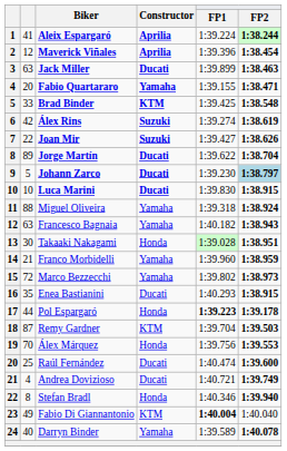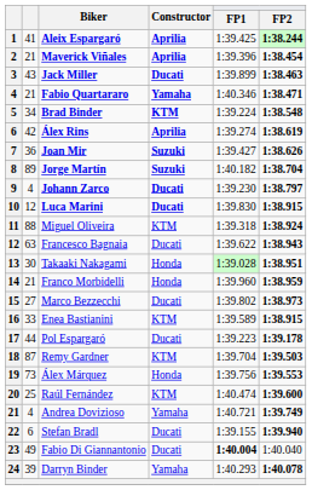 <table class="wikitable sortable" style="font-size: 85%;">
 <tr>
 <th rowspan="2"></th>
 <th rowspan="2"></th>
 <th rowspan="2">Biker</th>
 <th rowspan="2">Constructor</th>
 <th colspan="2" style="background:#eaecf0; text-align:center;"></th>
 </tr>
 <tr>
 <th scope="col">FP1</th>
 <th scope="col">FP2</th>
 </tr>
 <tr>
 <th scope="row">1</th>
 <td align="center">41</td>
 <td><strong> <a href='#'>Aleix Espargaró</a></strong></td>
 <td><strong> <a href='#'>Aprilia</a> </strong></td>
-<td>1:39.224</td>
+<td>1:39.425</td>
 <td style="background:#ccffcc;"><strong>1:38.244</strong></td>
 </tr>
 <tr>
 <th scope="row">2</th>
-<td align="center">12</td>
+<td align="center">21</td>
 <td><strong> <a href='#'>Maverick Viñales</a></strong></td>
 <td><strong> <a href='#'>Aprilia</a></strong></td>
 <td>1:39.396</td>
 <td><strong>1:38.454</strong></td>
 </tr>
 <tr>
 <th scope="row">3</th>
-<td align="center">63</td>
+<td align="center">43</td>
 <td><strong> <a href='#'>Jack Miller</a></strong></td>
 <td><strong><a href='#'>Ducati</a></strong></td>
 <td>1:39.899</td>
 <td><strong>1:38.463</strong></td>
 </tr>
 <tr>
 <th scope="row">4</th>
-<td align="center">20</td>
+<td align="center">21</td>
 <td><strong> <a href='#'>Fabio Quartararo</a></strong></td>
 <td><strong><a href='#'>Yamaha</a></strong></td>
-<td>1:39.155</td>
+<td>1:40.346</td>
 <td><strong>1:38.471</strong></td>
 </tr>
 <tr>
 <th scope="row">5</th>
-<td align="center">33</td>
+<td align="center">34</td>
 <td><strong> <a href='#'>Brad Binder</a></strong></td>
 <td><strong><a href='#'>KTM</a></strong></td>
-<td>1:39.425</td>
+<td>1:39.224</td>
 <td><strong>1:38.548</strong></td>
 </tr>
 <tr>
 <th scope="row">6</th>
 <td align="center">42</td>
 <td><strong> <a href='#'>Álex Rins</a></strong></td>
-<td><strong><a href='#'>Suzuki</a></strong></td>
+<td><strong> <a href='#'>Aprilia</a> </strong></td>
 <td>1:39.274</td>
 <td><strong>1:38.619</strong></td>
 </tr>
 <tr>
 <th scope="row">7</th>
-<td align="center">22</td>
+<td align="center">36</td>
 <td><strong> <a href='#'>Joan Mir</a></strong></td>
 <td><strong><a href='#'>Suzuki</a></strong></td>
 <td>1:39.427</td>
 <td><strong>1:38.626</strong></td>
 </tr>
 <tr>
 <th scope="row">8</th>
 <td align="center">89</td>
 <td><strong> <a href='#'>Jorge Martín</a></strong></td>
-<td><strong><a href='#'>Ducati</a></strong></td>
-<td>1:39.622</td>
+<td><strong><a href='#'>Suzuki</a></strong></td>
+<td>1:40.182</td>
 <td><strong>1:38.704</strong></td>
 </tr>
 <tr>
 <th scope="row">9</th>
-<td align="center">5</td>
+<td align="center">4</td>
 <td><strong> <a href='#'>Johann Zarco</a></strong></td>
 <td><strong><a href='#'>Ducati</a></strong></td>
 <td>1:39.230</td>
-<td style="background: lightblue;"><strong>1:38.797</strong></td>
+<td><strong>1:38.797</strong></td>
 </tr>
 <tr>
 <th scope="row">10</th>
-<td align="center">10</td>
+<td align="center">12</td>
 <td><strong> <a href='#'>Luca Marini</a></strong></td>
 <td><strong><a href='#'>Ducati</a></strong></td>
 <td>1:39.830</td>
 <td><strong>1:38.915</strong></td>
 </tr>
 <tr>
 <th scope="row">11</th>
 <td align="center">88</td>
 <td> <a href='#'>Miguel Oliveira</a></td>
-<td><a href='#'>Yamaha</a></td>
+<td><a href='#'>KTM</a></td>
 <td>1:39.318</td>
 <td><strong>1:38.924</strong></td>
 </tr>
 <tr>
 <th scope="row">12</th>
 <td align="center">63</td>
 <td> <a href='#'>Francesco Bagnaia</a></td>
-<td><a href='#'>Yamaha</a></td>
-<td>1:40.182</td>
+<td><a href='#'>Ducati</a></td>
+<td>1:39.622</td>
 <td><strong>1:38.943</strong></td>
 </tr>
 <tr>
 <th scope="row">13</th>
 <td align="center">30</td>
 <td> <a href='#'>Takaaki Nakagami</a></td>
 <td><a href='#'>Honda</a></td>
 <td style="background:#ccffcc;">1:39.028</td>
 <td><strong>1:38.951</strong></td>
 </tr>
 <tr>
 <th scope="row">14</th>
 <td align="center">21</td>
 <td> <a href='#'>Franco Morbidelli</a></td>
-<td><a href='#'>Yamaha</a></td>
+<td><a href='#'>Honda</a></td>
 <td>1:39.960</td>
 <td><strong>1:38.959</strong></td>
 </tr>
 <tr>
 <th scope="row">15</th>
-<td align="center">72</td>
+<td align="center">27</td>
 <td> <a href='#'>Marco Bezzecchi</a></td>
-<td><a href='#'>Yamaha</a></td>
+<td><a href='#'>Ducati</a></td>
 <td>1:39.802</td>
 <td><strong>1:38.973</strong></td>
 </tr>
 <tr>
 <th scope="row">16</th>
-<td align="center">35</td>
+<td align="center">33</td>
 <td> <a href='#'>Enea Bastianini</a></td>
-<td><a href='#'>Ducati</a></td>
-<td>1:40.293</td>
+<td><a href='#'>KTM</a></td>
+<td>1:39.589</td>
 <td><strong>1:38.915</strong></td>
 </tr>
 <tr>
 <th scope="row">17</th>
 <td align="center">44</td>
 <td> <a href='#'>Pol Espargaró</a></td>
-<td><a href='#'>Honda</a></td>
-<td><strong>1:39.223</strong></td>
+<td><a href='#'>Ducati</a></td>
+<td>1:39.223</td>
 <td><strong>1:39.178</strong></td>
 </tr>
 <tr>
 <th scope="row">18</th>
 <td align="center">87</td>
 <td> <a href='#'>Remy Gardner</a></td>
 <td><a href='#'>KTM</a></td>
 <td>1:39.704</td>
 <td><strong>1:39.503</strong></td>
 </tr>
 <tr>
 <th scope="row">19</th>
-<td align="center">70</td>
+<td align="center">73</td>
 <td> <a href='#'>Álex Márquez</a></td>
 <td><a href='#'>Honda</a></td>
 <td>1:39.756</td>
 <td><strong>1:39.553</strong></td>
 </tr>
 <tr>
 <th scope="row">20</th>
 <td align="center">25</td>
 <td> <a href='#'>Raúl Fernández</a></td>
-<td><a href='#'>Ducati</a></td>
+<td><a href='#'>KTM</a></td>
 <td>1:40.474</td>
 <td><strong>1:39.600</strong></td>
 </tr>
 <tr>
 <th scope="row">21</th>
 <td align="center">4</td>
 <td> <a href='#'>Andrea Dovizioso</a></td>
-<td><a href='#'>Ducati</a></td>
+<td><a href='#'>Yamaha</a></td>
 <td>1:40.721</td>
 <td><strong>1:39.749</strong></td>
 </tr>
 <tr>
 <th scope="row">22</th>
-<td align="center">8</td>
+<td align="center">6</td>
 <td> <a href='#'>Stefan Bradl</a></td>
-<td><a href='#'>Honda</a></td>
-<td>1:40.346</td>
+<td><a href='#'>Ducati</a></td>
+<td>1:39.155</td>
 <td><strong>1:39.940</strong></td>
 </tr>
 <tr>
 <th scope="row">23</th>
 <td align="center">49</td>
 <td> <a href='#'>Fabio Di Giannantonio</a></td>
-<td><a href='#'>KTM</a></td>
+<td><a href='#'>Ducati</a></td>
 <td><strong>1:40.004</strong></td>
 <td>1:40.040</td>
 </tr>
 <tr>
 <th scope="row">24</th>
-<td align="center">40</td>
+<td align="center">39</td>
 <td> <a href='#'>Darryn Binder</a></td>
 <td><a href='#'>Yamaha</a></td>
-<td>1:39.589</td>
+<td>1:40.293</td>
 <td><strong>1:40.078</strong></td>
 </tr>
 <tr>
 <th colspan="8"></th>
 </tr>
 <tr>
 </tr>
 </table>
